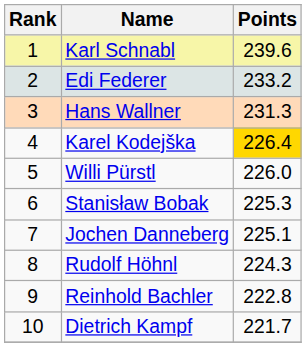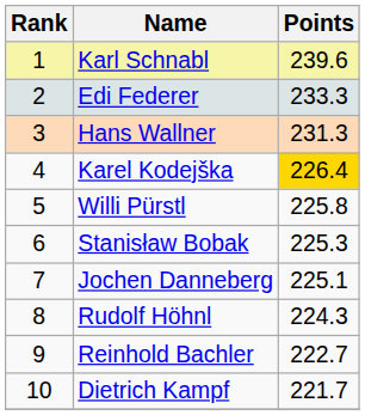 <table class="wikitable sortable">
 <tr>
 <th align=Center>Rank</th>
 <th>Name</th>
 <th>Points</th>
 </tr>
 <tr style="background:#F7F6A8">
 <td align=center>1</td>
 <td> <a href='#'>Karl Schnabl</a></td>
 <td align=center>239.6</td>
 </tr>
 <tr style="background: #DCE5E5;">
 <td align=center>2</td>
 <td> <a href='#'>Edi Federer</a></td>
-<td align=center>233.2</td>
+<td align=center>233.3</td>
 </tr>
 <tr style="background: #FFDAB9;">
 <td align=center>3</td>
 <td> <a href='#'>Hans Wallner</a></td>
 <td align=center>231.3</td>
 </tr>
 <tr>
 <td align=center>4</td>
 <td> <a href='#'>Karel Kodejška</a></td>
 <td align=center style="background: gold;">226.4</td>
 </tr>
 <tr>
 <td align=center>5</td>
 <td> <a href='#'>Willi Pürstl</a></td>
-<td align=center>226.0</td>
+<td align=center>225.8</td>
 </tr>
 <tr>
 <td align=center>6</td>
 <td> <a href='#'>Stanisław Bobak</a></td>
 <td align=center>225.3</td>
 </tr>
 <tr>
 <td align=center>7</td>
 <td> <a href='#'>Jochen Danneberg</a></td>
 <td align=center>225.1</td>
 </tr>
 <tr>
 <td align=center>8</td>
 <td> <a href='#'>Rudolf Höhnl</a></td>
 <td align=center>224.3</td>
 </tr>
 <tr>
 <td align=center>9</td>
 <td> <a href='#'>Reinhold Bachler</a></td>
-<td align=center>222.8</td>
+<td align=center>222.7</td>
 </tr>
 <tr>
 <td align=center>10</td>
 <td> <a href='#'>Dietrich Kampf</a></td>
 <td align=center>221.7</td>
 </tr>
 <tr>
 </tr>
 </table>
